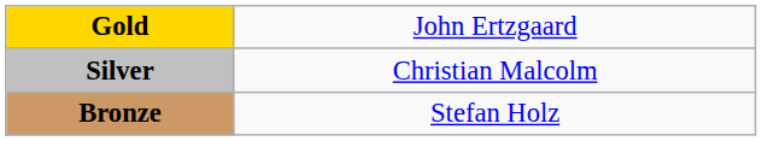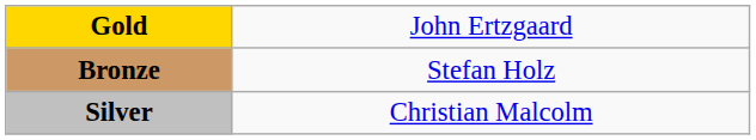 <table class="wikitable" style="text-align:center; " width="35%">
 <tr>
 <td bgcolor="gold"><strong>Gold</strong></td>
 <td><a href='#'>John Ertzgaard</a><br>  <small><em></em></small></td>
 </tr>
 <tr>
+<td bgcolor="CC9966"><strong>Bronze</strong></td>
+<td><a href='#'>Stefan Holz</a><br>  <small><em></em></small></td>
+</tr>
+<tr>
 <td bgcolor="silver"><strong>Silver</strong></td>
 <td><a href='#'>Christian Malcolm</a><br>  <small><em></em></small></td>
 </tr>
-<tr>
-<td bgcolor="CC9966"><strong>Bronze</strong></td>
-<td><a href='#'>Stefan Holz</a><br>  <small><em></em></small></td>
-</tr>
 </table>
